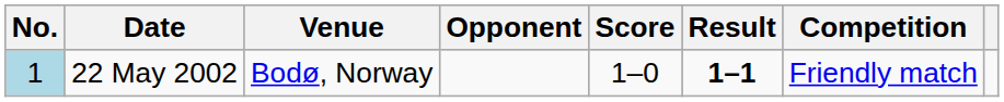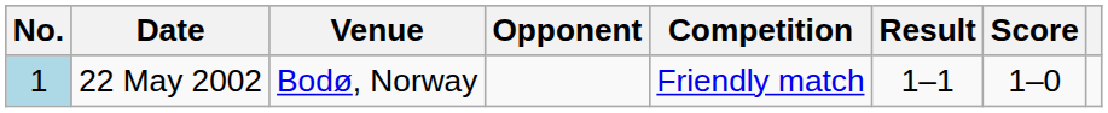 <table class="wikitable sortable">
 <tr>
 <th scope="col">No.</th>
 <th scope="col">Date</th>
 <th scope="col">Venue</th>
 <th scope="col">Opponent</th>
+<th scope="col">Competition</th>
+<th scope="col">Result</th>
 <th scope="col">Score</th>
-<th scope="col">Result</th>
-<th scope="col">Competition</th>
 <th scope="col" class="unsortable"></th>
 </tr>
 <tr>
 <td align="center" style="background: lightblue;">1</td>
 <td>22 May 2002</td>
 <td><a href='#'>Bodø</a>, Norway</td>
 <td></td>
+<td><a href='#'>Friendly match</a></td>
+<td align="center">1–1</td>
 <td align="center">1–0</td>
-<td align="center"><strong>1–1</strong></td>
-<td><a href='#'>Friendly match</a></td>
 <td></td>
 </tr>
 </table>
